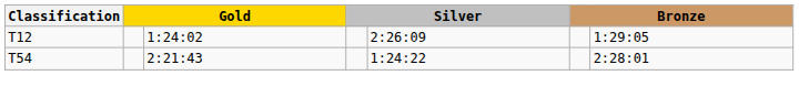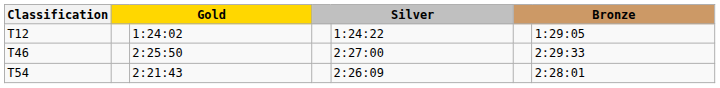 <table class=wikitable style="font-size:100%">
 <tr>
 <th rowspan="1" width="15%">Classification</th>
 <th colspan="2" style="background:gold;">Gold</th>
 <th colspan="2" style="background:silver;">Silver</th>
 <th colspan="2" style="background:#CC9966;">Bronze</th>
 </tr>
 <tr>
 <td>T12 <br></td>
 <td></td>
 <td>1:24:02</td>
 <td></td>
-<td>2:26:09</td>
+<td>1:24:22</td>
 <td></td>
 <td>1:29:05</td>
+</tr>
+<tr>
+<td>T46 <br></td>
+<td></td>
+<td>2:25:50 </td>
+<td></td>
+<td>2:27:00 </td>
+<td></td>
+<td>2:29:33</td>
 </tr>
 <tr>
 <td>T54 <br></td>
 <td></td>
 <td>2:21:43 </td>
 <td></td>
-<td>1:24:22</td>
+<td>2:26:09</td>
 <td></td>
 <td>2:28:01</td>
 </tr>
 </table>
